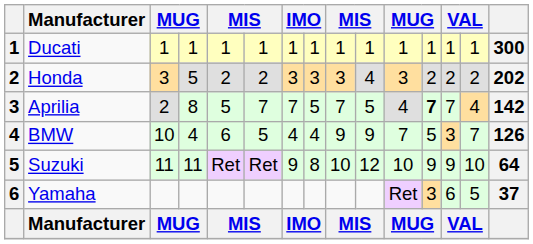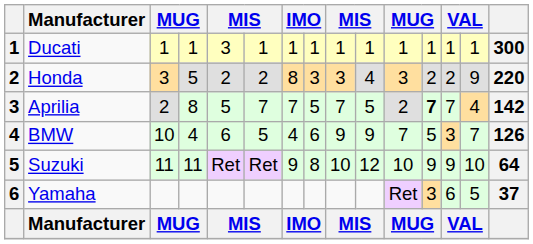 <table align=left| class="wikitable" style="font-size: 85%; text-align: center">
 <tr valign="top">
 <th valign=middle></th>
 <th valign=middle>Manufacturer</th>
 <th colspan=2><a href='#'>MUG</a></th>
 <th colspan=2><a href='#'>MIS</a></th>
 <th colspan=2><a href='#'>IMO</a></th>
 <th colspan=2><a href='#'>MIS</a></th>
 <th colspan=2><a href='#'>MUG</a></th>
 <th colspan=2><a href='#'>VAL</a></th>
 <th valign=middle>  </th>
 </tr>
 <tr>
 <th>1</th>
 <td align="left"> <a href='#'>Ducati</a></td>
 <td style="background:#ffffbf;">1</td>
 <td style="background:#ffffbf;">1</td>
-<td style="background:#ffffbf;">1</td>
+<td style="background:#ffffbf;">3</td>
 <td style="background:#ffffbf;">1</td>
 <td style="background:#ffffbf;">1</td>
 <td style="background:#ffffbf;">1</td>
 <td style="background:#ffffbf;">1</td>
 <td style="background:#ffffbf;">1</td>
 <td style="background:#ffffbf;">1</td>
 <td style="background:#ffffbf;">1</td>
 <td style="background:#ffffbf;">1</td>
 <td style="background:#ffffbf;">1</td>
 <th>300</th>
 </tr>
 <tr>
 <th>2</th>
 <td align="left"> <a href='#'>Honda</a></td>
 <td style="background:#ffdf9f;">3</td>
 <td style="background:#dfdfdf;">5</td>
 <td style="background:#dfdfdf;">2</td>
 <td style="background:#dfdfdf;">2</td>
-<td style="background:#ffdf9f;">3</td>
+<td style="background:#ffdf9f;">8</td>
 <td style="background:#ffdf9f;">3</td>
 <td style="background:#ffdf9f;">3</td>
 <td style="background:#dfdfdf;">4</td>
 <td style="background:#ffdf9f;">3</td>
 <td style="background:#dfdfdf;">2</td>
 <td style="background:#dfdfdf;">2</td>
-<td style="background:#dfdfdf;">2</td>
-<th>202</th>
+<td style="background:#dfdfdf;">9</td>
+<th>220</th>
 </tr>
 <tr>
 <th>3</th>
 <td align="left"> <a href='#'>Aprilia</a></td>
 <td style="background:#dfdfdf;">2</td>
 <td style="background:#dfffdf;">8</td>
 <td style="background:#dfffdf;">5</td>
 <td style="background:#dfffdf;">7</td>
 <td style="background:#dfffdf;">7</td>
 <td style="background:#dfffdf;">5</td>
 <td style="background:#dfffdf;">7</td>
 <td style="background:#dfffdf;">5</td>
-<td style="background:#dfdfdf;">4</td>
+<td style="background:#dfdfdf;">2</td>
 <td style="background:#dfffdf;"><strong>7</strong></td>
 <td style="background:#dfffdf;">7</td>
 <td style="background:#ffdf9f;">4</td>
 <th>142</th>
 </tr>
 <tr>
 <th>4</th>
 <td align="left"> <a href='#'>BMW</a></td>
 <td style="background:#dfffdf;">10</td>
 <td style="background:#dfffdf;">4</td>
 <td style="background:#dfffdf;">6</td>
 <td style="background:#dfffdf;">5</td>
 <td style="background:#dfffdf;">4</td>
-<td style="background:#dfffdf;">4</td>
+<td style="background:#dfffdf;">6</td>
 <td style="background:#dfffdf;">9</td>
 <td style="background:#dfffdf;">9</td>
 <td style="background:#dfffdf;">7</td>
 <td style="background:#dfffdf;">5</td>
 <td style="background:#ffdf9f;">3</td>
 <td style="background:#dfffdf;">7</td>
 <th>126</th>
 </tr>
 <tr>
 <th>5</th>
 <td align="left"> <a href='#'>Suzuki</a></td>
 <td style="background:#dfffdf;">11</td>
 <td style="background:#dfffdf;">11</td>
 <td style="background:#efcfff;">Ret</td>
 <td style="background:#efcfff;">Ret</td>
 <td style="background:#dfffdf;">9</td>
 <td style="background:#dfffdf;">8</td>
 <td style="background:#dfffdf;">10</td>
 <td style="background:#dfffdf;">12</td>
 <td style="background:#dfffdf;">10</td>
 <td style="background:#dfffdf;">9</td>
 <td style="background:#dfffdf;">9</td>
 <td style="background:#dfffdf;">10</td>
 <th>64</th>
 </tr>
 <tr>
 <th>6</th>
 <td align="left"> <a href='#'>Yamaha</a></td>
 <td></td>
 <td></td>
 <td></td>
 <td></td>
 <td></td>
 <td></td>
 <td></td>
 <td></td>
 <td style="background:#efcfff;">Ret</td>
 <td style="background:#ffdf9f;">3</td>
 <td style="background:#dfffdf;">6</td>
 <td style="background:#dfffdf;">5</td>
 <th>37</th>
 </tr>
 <tr valign="top">
 <th valign=middle></th>
 <th valign=middle>Manufacturer</th>
 <th colspan=2><a href='#'>MUG</a></th>
 <th colspan=2><a href='#'>MIS</a></th>
 <th colspan=2><a href='#'>IMO</a></th>
 <th colspan=2><a href='#'>MIS</a></th>
 <th colspan=2><a href='#'>MUG</a></th>
 <th colspan=2><a href='#'>VAL</a></th>
 <th valign=middle>  </th>
 </tr>
 <tr>
 </tr>
 </table>
